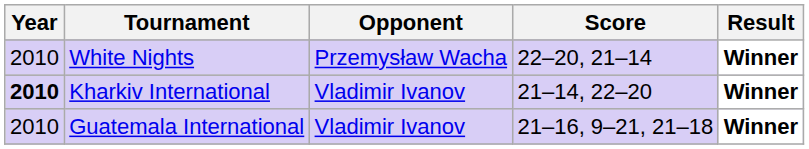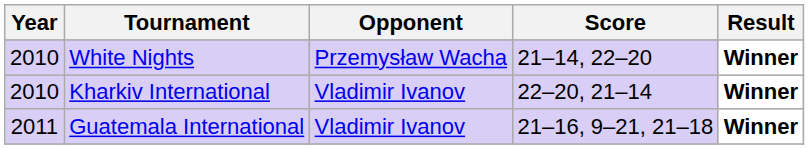 <table class="sortable wikitable" style="font-size: 90%;">
 <tr>
 <th>Year</th>
 <th>Tournament</th>
 <th>Opponent</th>
 <th>Score</th>
 <th>Result</th>
 </tr>
 <tr style="background:#D8CEF6">
 <td align="center">2010</td>
 <td align="left"><a href='#'>White Nights</a></td>
 <td align="left"> <a href='#'>Przemysław Wacha</a></td>
-<td align="left">22–20, 21–14</td>
-<td style="text-align:left; background:white"> <strong>Winner</strong></td>
-</tr>
-<tr style="background:#D8CEF6">
-<td align="center"><strong>2010</strong></td>
-<td align="left"><a href='#'>Kharkiv International</a></td>
-<td align="left"> <a href='#'>Vladimir Ivanov</a></td>
 <td align="left">21–14, 22–20</td>
 <td style="text-align:left; background:white"> <strong>Winner</strong></td>
 </tr>
 <tr style="background:#D8CEF6">
 <td align="center">2010</td>
+<td align="left"><a href='#'>Kharkiv International</a></td>
+<td align="left"> <a href='#'>Vladimir Ivanov</a></td>
+<td align="left">22–20, 21–14</td>
+<td style="text-align:left; background:white"> <strong>Winner</strong></td>
+</tr>
+<tr style="background:#D8CEF6">
+<td align="center">2011</td>
 <td align="left"><a href='#'>Guatemala International</a></td>
 <td align="left"> <a href='#'>Vladimir Ivanov</a></td>
 <td align="left">21–16, 9–21, 21–18</td>
 <td style="text-align:left; background:white"> <strong>Winner</strong></td>
 </tr>
 </table>
